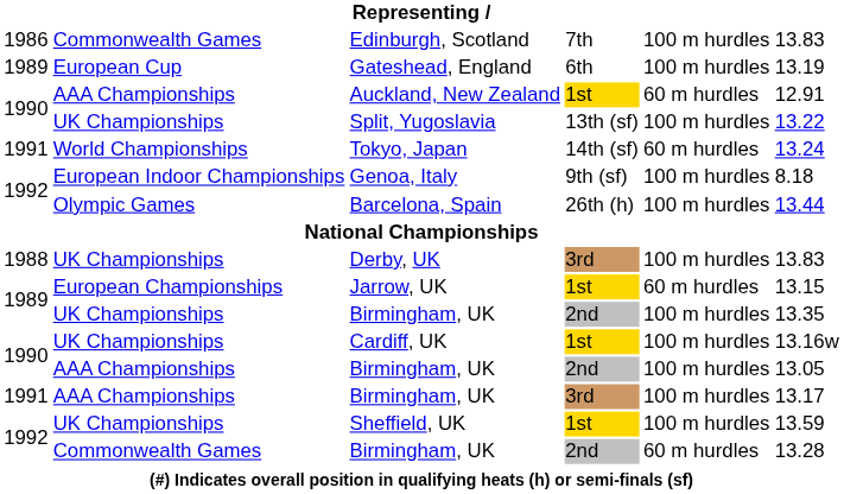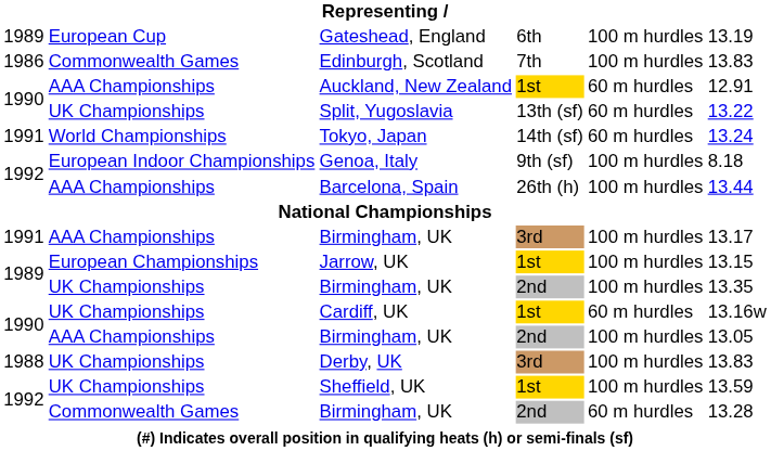 <table>
 <tr>
 <th colspan="6">Representing  / </th>
+</tr>
+<tr>
+<td>1989</td>
+<td><a href='#'>European Cup</a></td>
+<td><a href='#'>Gateshead</a>, England</td>
+<td>6th</td>
+<td>100 m hurdles</td>
+<td>13.19</td>
 </tr>
 <tr>
 <td>1986</td>
 <td><a href='#'>Commonwealth Games</a></td>
 <td><a href='#'>Edinburgh</a>, Scotland</td>
 <td>7th</td>
 <td>100 m hurdles</td>
 <td>13.83</td>
-</tr>
-<tr>
-<td>1989</td>
-<td><a href='#'>European Cup</a></td>
-<td><a href='#'>Gateshead</a>, England</td>
-<td>6th</td>
-<td>100 m hurdles</td>
-<td>13.19</td>
 </tr>
 <tr>
 <td rowspan=2>1990</td>
 <td><a href='#'>AAA Championships</a></td>
 <td><a href='#'>Auckland, New Zealand</a></td>
 <td bgcolor="gold">1st</td>
 <td>60 m hurdles</td>
 <td>12.91</td>
 </tr>
 <tr>
 <td><a href='#'>UK Championships</a></td>
 <td><a href='#'>Split, Yugoslavia</a></td>
 <td>13th (sf)</td>
-<td>100 m hurdles</td>
+<td>60 m hurdles</td>
 <td><a href='#'>13.22</a></td>
 </tr>
 <tr>
 <td>1991</td>
 <td><a href='#'>World Championships</a></td>
 <td><a href='#'>Tokyo, Japan</a></td>
 <td>14th (sf)</td>
 <td>60 m hurdles</td>
 <td><a href='#'>13.24</a></td>
 </tr>
 <tr>
 <td rowspan=2>1992</td>
 <td><a href='#'>European Indoor Championships</a></td>
 <td><a href='#'>Genoa, Italy</a></td>
 <td>9th (sf)</td>
 <td>100 m hurdles</td>
 <td>8.18</td>
 </tr>
 <tr>
-<td><a href='#'>Olympic Games</a></td>
+<td><a href='#'>AAA Championships</a></td>
 <td><a href='#'>Barcelona, Spain</a></td>
 <td>26th (h)</td>
 <td>100 m hurdles</td>
 <td><a href='#'>13.44</a></td>
 </tr>
 <tr>
 <th colspan=6><strong>National Championships</strong></th>
 </tr>
 <tr>
-<td>1988</td>
-<td><a href='#'>UK Championships</a></td>
-<td><a href='#'>Derby</a>, <a href='#'>UK</a></td>
+<td>1991</td>
+<td><a href='#'>AAA Championships</a></td>
+<td><a href='#'>Birmingham</a>, UK</td>
 <td bgcolor=cc9966>3rd</td>
 <td>100 m hurdles</td>
-<td>13.83</td>
+<td>13.17</td>
 </tr>
 <tr>
 <td rowspan=2>1989</td>
 <td><a href='#'>European Championships</a></td>
 <td><a href='#'>Jarrow</a>, UK</td>
 <td bgcolor=gold>1st</td>
-<td>60 m hurdles</td>
+<td>100 m hurdles</td>
 <td>13.15</td>
 </tr>
 <tr>
 <td><a href='#'>UK Championships</a></td>
 <td><a href='#'>Birmingham</a>, UK</td>
 <td bgcolor=silver>2nd</td>
 <td>100 m hurdles</td>
 <td>13.35</td>
 </tr>
 <tr>
 <td rowspan=2>1990</td>
 <td><a href='#'>UK Championships</a></td>
 <td><a href='#'>Cardiff</a>, UK</td>
 <td bgcolor=gold>1st</td>
-<td>100 m hurdles</td>
+<td>60 m hurdles</td>
 <td>13.16w</td>
 </tr>
 <tr>
 <td><a href='#'>AAA Championships</a></td>
 <td><a href='#'>Birmingham</a>, UK</td>
 <td bgcolor=silver>2nd</td>
 <td>100 m hurdles</td>
 <td>13.05</td>
 </tr>
 <tr>
-<td>1991</td>
-<td><a href='#'>AAA Championships</a></td>
-<td><a href='#'>Birmingham</a>, UK</td>
+<td>1988</td>
+<td><a href='#'>UK Championships</a></td>
+<td><a href='#'>Derby</a>, <a href='#'>UK</a></td>
 <td bgcolor=cc9966>3rd</td>
 <td>100 m hurdles</td>
-<td>13.17</td>
+<td>13.83</td>
 </tr>
 <tr>
 <td rowspan=2>1992</td>
 <td><a href='#'>UK Championships</a></td>
 <td><a href='#'>Sheffield</a>, UK</td>
 <td bgcolor=gold>1st</td>
 <td>100 m hurdles</td>
 <td>13.59</td>
 </tr>
 <tr>
 <td><a href='#'>Commonwealth Games</a></td>
 <td><a href='#'>Birmingham</a>, UK</td>
 <td bgcolor=silver>2nd</td>
 <td>60 m hurdles</td>
 <td>13.28</td>
 </tr>
 <tr>
 <th colspan=6><small><strong> (#) Indicates overall position in qualifying heats (h) or semi-finals (sf)</strong></small></th>
 </tr>
 </table>
